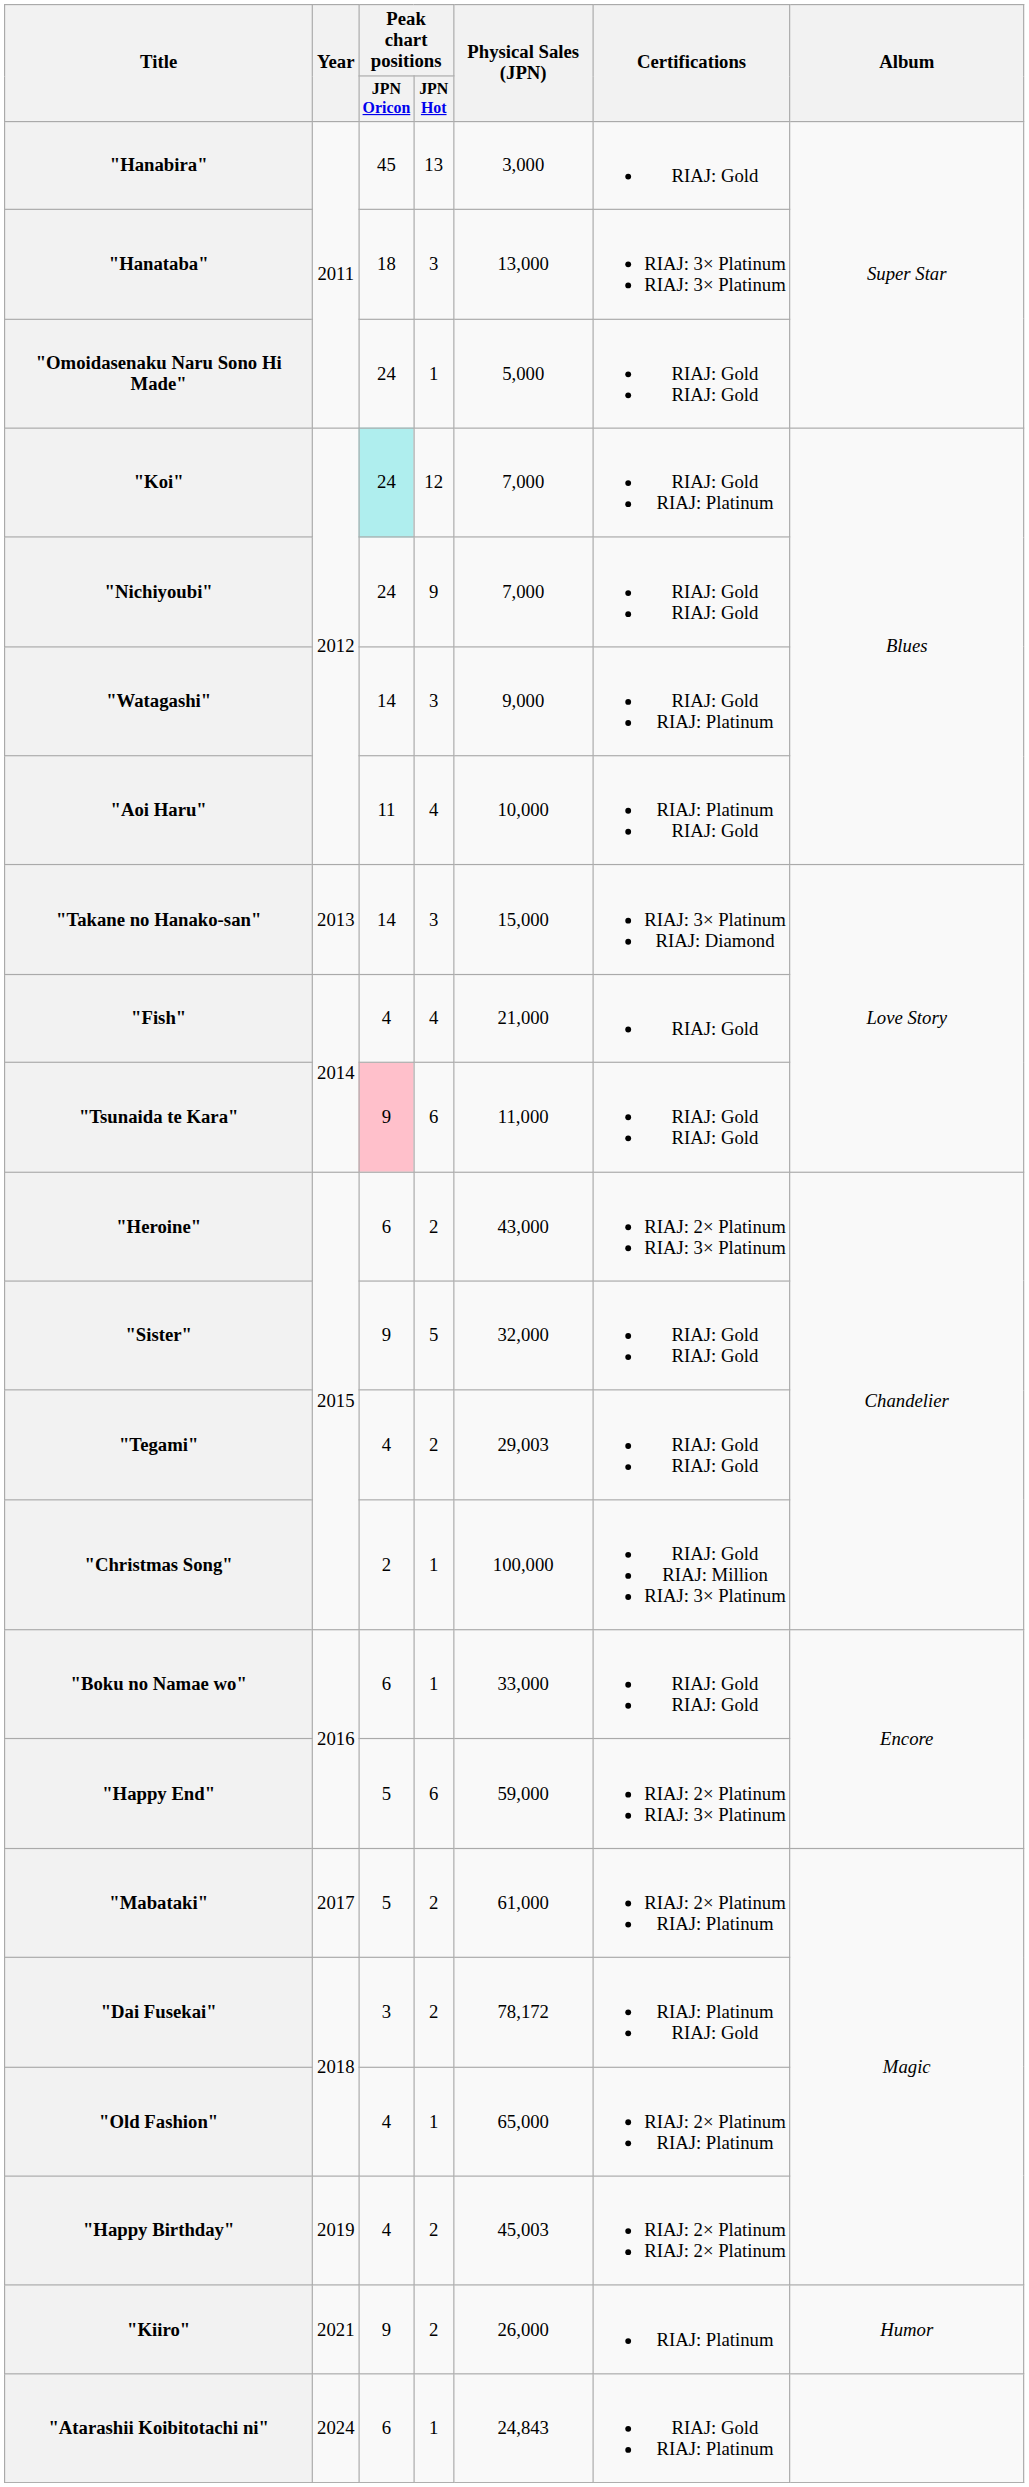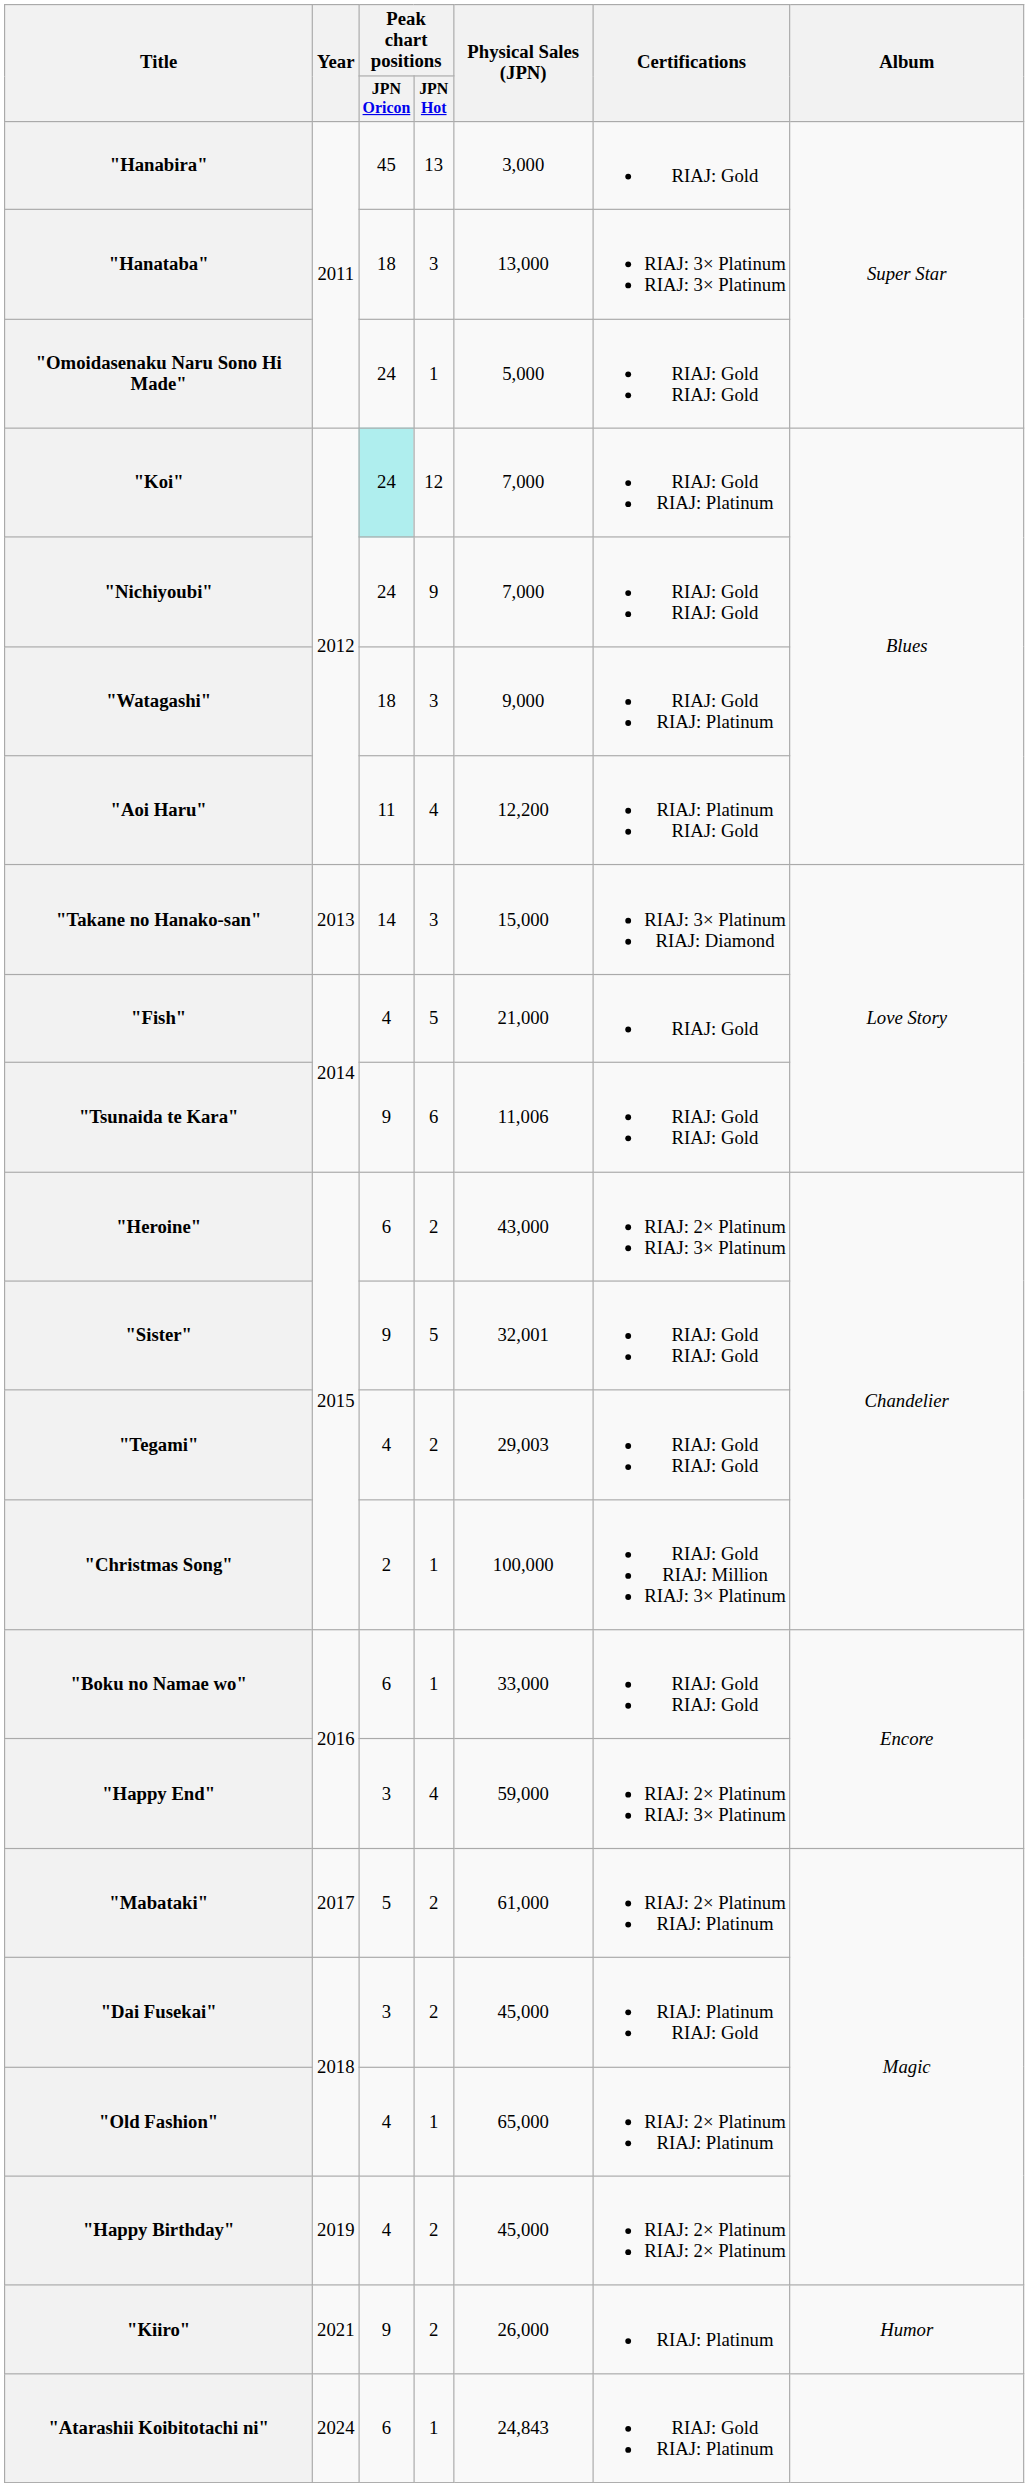 <table class="wikitable plainrowheaders" style="text-align:center;">
 <tr>
 <th scope="col" rowspan="2" style="width:16em;">Title</th>
 <th scope="col" rowspan="2">Year</th>
 <th scope="col" colspan="2">Peak chart positions</th>
 <th scope="col" rowspan="2" style="width:7em;">Physical Sales (JPN)</th>
 <th rowspan="2" scope="col">Certifications</th>
 <th rowspan="2" scope="col" style="width:12em;">Album</th>
 </tr>
 <tr>
 <th style="width:2em;font-size:85%">JPN <a href='#'>Oricon</a><br></th>
 <th style="width:2em;font-size:85%">JPN <a href='#'>Hot</a><br></th>
 </tr>
 <tr>
 <th scope="row">"Hanabira"</th>
 <td rowspan="3">2011</td>
 <td>45</td>
 <td>13</td>
 <td>3,000</td>
 <td><br><ul><li>RIAJ: Gold </li></ul></td>
 <td rowspan="3" scope="row"><em>Super Star</em></td>
 </tr>
 <tr>
 <th scope="row">"Hanataba"</th>
 <td>18</td>
 <td>3</td>
 <td>13,000</td>
 <td><br><ul><li>RIAJ: 3× Platinum </li><li>RIAJ: 3× Platinum </li></ul></td>
 </tr>
 <tr>
 <th scope="row">"Omoidasenaku Naru Sono Hi Made"</th>
 <td>24</td>
 <td>1</td>
 <td>5,000</td>
 <td><br><ul><li>RIAJ: Gold </li><li>RIAJ: Gold </li></ul></td>
 </tr>
 <tr>
 <th scope="row">"Koi"</th>
 <td rowspan="4">2012</td>
 <td style="background: paleturquoise;">24</td>
 <td>12</td>
 <td>7,000</td>
 <td><br><ul><li>RIAJ: Gold </li><li>RIAJ: Platinum </li></ul></td>
 <td rowspan="4"><em>Blues</em></td>
 </tr>
 <tr>
 <th scope="row">"Nichiyoubi"</th>
 <td>24</td>
 <td>9</td>
 <td>7,000</td>
 <td><br><ul><li>RIAJ: Gold </li><li>RIAJ: Gold </li></ul></td>
 </tr>
 <tr>
 <th scope="row">"Watagashi"</th>
-<td>14</td>
+<td>18</td>
 <td>3</td>
 <td>9,000</td>
 <td><br><ul><li>RIAJ: Gold </li><li>RIAJ: Platinum </li></ul></td>
 </tr>
 <tr>
 <th scope="row">"Aoi Haru"</th>
 <td>11</td>
 <td>4</td>
-<td>10,000</td>
+<td>12,200</td>
 <td><br><ul><li>RIAJ: Platinum </li><li>RIAJ: Gold </li></ul></td>
 </tr>
 <tr>
 <th scope="row">"Takane no Hanako-san"</th>
 <td>2013</td>
 <td>14</td>
 <td>3</td>
 <td>15,000</td>
 <td><br><ul><li>RIAJ: 3× Platinum </li><li>RIAJ: Diamond </li></ul></td>
 <td rowspan="3"><em>Love Story</em></td>
 </tr>
 <tr>
 <th scope="row">"Fish"</th>
 <td rowspan="2">2014</td>
 <td>4</td>
-<td>4</td>
+<td>5</td>
 <td>21,000</td>
 <td><br><ul><li>RIAJ: Gold </li></ul></td>
 </tr>
 <tr>
 <th scope="row">"Tsunaida te Kara"</th>
-<td style="background: pink;">9</td>
+<td>9</td>
 <td>6</td>
-<td>11,000</td>
+<td>11,006</td>
 <td><br><ul><li>RIAJ: Gold </li><li>RIAJ: Gold </li></ul></td>
 </tr>
 <tr>
 <th scope="row">"Heroine"</th>
 <td rowspan="4">2015</td>
 <td>6</td>
 <td>2</td>
 <td>43,000</td>
 <td><br><ul><li>RIAJ: 2× Platinum </li><li>RIAJ: 3× Platinum </li></ul></td>
 <td rowspan="4"><em>Chandelier</em></td>
 </tr>
 <tr>
 <th scope="row">"Sister"</th>
 <td>9</td>
 <td>5</td>
-<td>32,000</td>
+<td>32,001</td>
 <td><br><ul><li>RIAJ: Gold </li><li>RIAJ: Gold </li></ul></td>
 </tr>
 <tr>
 <th scope="row">"Tegami"</th>
 <td>4</td>
 <td>2</td>
 <td>29,003</td>
 <td><br><ul><li>RIAJ: Gold </li><li>RIAJ: Gold </li></ul></td>
 </tr>
 <tr>
 <th scope="row">"Christmas Song"</th>
 <td>2</td>
 <td>1</td>
 <td>100,000</td>
 <td><br><ul><li>RIAJ: Gold </li><li>RIAJ: Million </li><li>RIAJ: 3× Platinum </li></ul></td>
 </tr>
 <tr>
 <th scope="row">"Boku no Namae wo"</th>
 <td rowspan="2">2016</td>
 <td>6</td>
 <td>1</td>
 <td>33,000</td>
 <td><br><ul><li>RIAJ: Gold </li><li>RIAJ: Gold </li></ul></td>
 <td rowspan="2"><em>Encore</em></td>
 </tr>
 <tr>
 <th scope="row">"Happy End"</th>
-<td>5</td>
-<td>6</td>
+<td>3</td>
+<td>4</td>
 <td>59,000</td>
 <td><br><ul><li>RIAJ: 2× Platinum </li><li>RIAJ: 3× Platinum </li></ul></td>
 </tr>
 <tr>
 <th scope="row">"Mabataki"</th>
 <td>2017</td>
 <td>5</td>
 <td>2</td>
 <td>61,000</td>
 <td><br><ul><li>RIAJ: 2× Platinum </li><li>RIAJ: Platinum </li></ul></td>
 <td rowspan="4"><em>Magic</em></td>
 </tr>
 <tr>
 <th scope="row">"Dai Fusekai"</th>
 <td rowspan="2">2018</td>
 <td>3</td>
 <td>2</td>
-<td>78,172</td>
+<td>45,000</td>
 <td><br><ul><li>RIAJ: Platinum </li><li>RIAJ: Gold </li></ul></td>
 </tr>
 <tr>
 <th scope="row">"Old Fashion"</th>
 <td>4</td>
 <td>1</td>
 <td>65,000</td>
 <td><br><ul><li>RIAJ: 2× Platinum </li><li>RIAJ: Platinum </li></ul></td>
 </tr>
 <tr>
 <th scope="row">"Happy Birthday"</th>
 <td>2019</td>
 <td>4</td>
 <td>2</td>
-<td>45,003</td>
+<td>45,000</td>
 <td><br><ul><li>RIAJ: 2× Platinum </li><li>RIAJ: 2× Platinum </li></ul></td>
 </tr>
 <tr>
 <th scope="row">"Kiiro"</th>
 <td>2021</td>
 <td>9</td>
 <td>2</td>
 <td>26,000</td>
 <td><br><ul><li>RIAJ: Platinum </li></ul></td>
 <td><em>Humor</em></td>
 </tr>
 <tr>
 <th scope="row">"Atarashii Koibitotachi ni"</th>
 <td>2024</td>
 <td>6</td>
 <td>1</td>
 <td>24,843</td>
 <td><br><ul><li>RIAJ: Gold </li><li>RIAJ: Platinum </li></ul></td>
 <td></td>
 </tr>
 </table>
